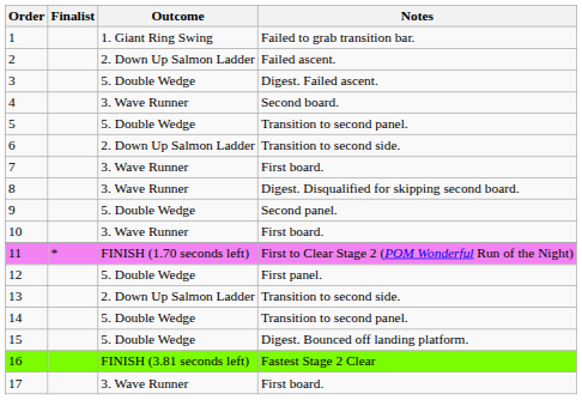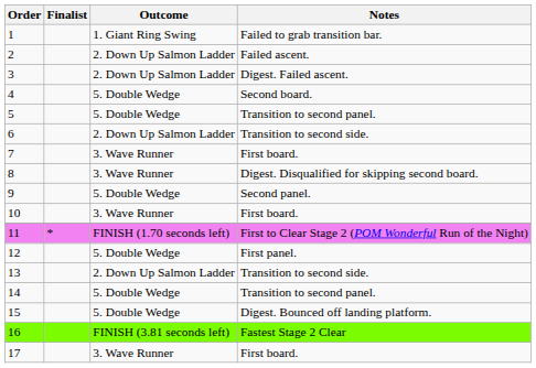 <table class="wikitable sortable">
 <tr>
 <th>Order</th>
 <th>Finalist</th>
 <th>Outcome</th>
 <th>Notes</th>
 </tr>
 <tr>
 <td>1</td>
 <td></td>
 <td>1. Giant Ring Swing</td>
 <td>Failed to grab transition bar.</td>
 </tr>
 <tr>
 <td>2</td>
 <td></td>
 <td>2. Down Up Salmon Ladder</td>
 <td>Failed ascent.</td>
 </tr>
 <tr>
 <td>3</td>
 <td></td>
-<td>5. Double Wedge</td>
+<td>2. Down Up Salmon Ladder</td>
 <td>Digest. Failed ascent.</td>
 </tr>
 <tr>
 <td>4</td>
 <td></td>
-<td>3. Wave Runner</td>
+<td>5. Double Wedge</td>
 <td>Second board.</td>
 </tr>
 <tr>
 <td>5</td>
 <td></td>
 <td>5. Double Wedge</td>
 <td>Transition to second panel.</td>
 </tr>
 <tr>
 <td>6</td>
 <td></td>
 <td>2. Down Up Salmon Ladder</td>
 <td>Transition to second side.</td>
 </tr>
 <tr>
 <td>7</td>
 <td></td>
 <td>3. Wave Runner</td>
 <td>First board.</td>
 </tr>
 <tr>
 <td>8</td>
 <td></td>
 <td>3. Wave Runner</td>
 <td>Digest. Disqualified for skipping second board.</td>
 </tr>
 <tr>
 <td>9</td>
 <td></td>
 <td>5. Double Wedge</td>
 <td>Second panel.</td>
 </tr>
 <tr>
 <td>10</td>
 <td></td>
 <td>3. Wave Runner</td>
 <td>First board.</td>
 </tr>
 <tr style="background-color:#7cfc00">
 </tr>
 <tr style="background-color:#f282f2">
 <td>11</td>
 <td> *</td>
 <td>FINISH (1.70 seconds left)</td>
 <td>First to Clear Stage 2 (<em><a href='#'>POM Wonderful</a></em> Run of the Night)</td>
 </tr>
 <tr>
 <td>12</td>
 <td></td>
 <td>5. Double Wedge</td>
 <td>First panel.</td>
 </tr>
 <tr>
 <td>13</td>
 <td></td>
 <td>2. Down Up Salmon Ladder</td>
 <td>Transition to second side.</td>
 </tr>
 <tr>
 <td>14</td>
 <td></td>
 <td>5. Double Wedge</td>
 <td>Transition to second panel.</td>
 </tr>
 <tr>
 <td>15</td>
 <td></td>
 <td>5. Double Wedge</td>
 <td>Digest. Bounced off landing platform.</td>
 </tr>
 <tr style="background-color:#7cfc00">
 <td>16</td>
 <td></td>
 <td>FINISH (3.81 seconds left)</td>
 <td>Fastest Stage 2 Clear</td>
 </tr>
 <tr>
 <td>17</td>
 <td></td>
 <td>3. Wave Runner</td>
 <td>First board.</td>
 </tr>
 </table>
